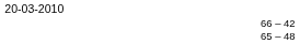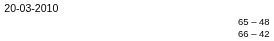 <table width=100% cellspacing=1>
 <tr>
 <th width=25%></th>
 <th width=10%></th>
 <th></th>
 </tr>
 <tr>
 <td>20-03-2010</td>
 </tr>
 <tr style=font-size:90%>
 <td align=right><strong></strong></td>
-<td align=center>66 – 42</td>
+<td align=center>65 – 48</td>
 <td></td>
 </tr>
 <tr style=font-size:90%>
 <td align=right><strong></strong></td>
-<td align=center>65 – 48</td>
+<td align=center>66 – 42</td>
 <td></td>
 </tr>
 <tr style=font-size:90%>
 </tr>
 </table>
